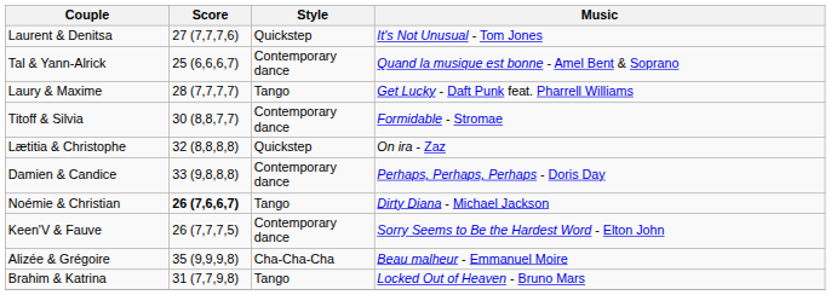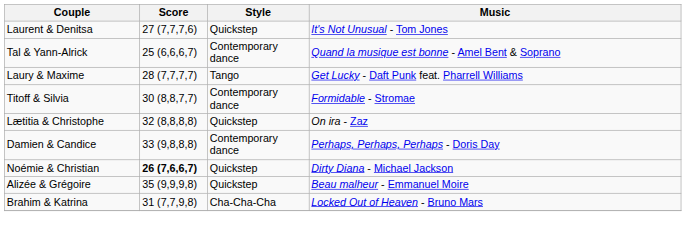 <table class="wikitable" style="width:80%;">
 <tr>
 <th style="width:20%;">Couple</th>
 <th style="width:10%;">Score</th>
 <th style="width:15%;">Style</th>
 <th style="width:60%;">Music</th>
 </tr>
 <tr>
 <td>Laurent & Denitsa</td>
 <td>27 (7,7,7,6)</td>
 <td>Quickstep</td>
 <td><em><a href='#'>It's Not Unusual</a></em> - <a href='#'>Tom Jones</a></td>
 </tr>
 <tr>
 <td>Tal & Yann-Alrick</td>
 <td>25 (6,6,6,7)</td>
 <td>Contemporary dance</td>
 <td><em><a href='#'>Quand la musique est bonne</a></em> - <a href='#'>Amel Bent</a> & <a href='#'>Soprano</a></td>
 </tr>
 <tr>
 <td>Laury & Maxime</td>
 <td>28 (7,7,7,7)</td>
 <td>Tango</td>
 <td><em><a href='#'>Get Lucky</a></em> - <a href='#'>Daft Punk</a> feat. <a href='#'>Pharrell Williams</a></td>
 </tr>
 <tr>
 <td>Titoff & Silvia</td>
 <td>30 (8,8,7,7)</td>
 <td>Contemporary dance</td>
 <td><em><a href='#'>Formidable</a></em> - <a href='#'>Stromae</a></td>
 </tr>
 <tr>
 <td>Lætitia & Christophe</td>
 <td>32 (8,8,8,8)</td>
 <td>Quickstep</td>
 <td><em>On ira</em> - <a href='#'>Zaz</a></td>
 </tr>
 <tr>
 <td>Damien & Candice</td>
 <td>33 (9,8,8,8)</td>
 <td>Contemporary dance</td>
 <td><em><a href='#'>Perhaps, Perhaps, Perhaps</a></em> - <a href='#'>Doris Day</a></td>
 </tr>
 <tr>
 <td>Noémie & Christian</td>
 <td><strong>26 (7,6,6,7)</strong></td>
-<td>Tango</td>
+<td>Quickstep</td>
 <td><em><a href='#'>Dirty Diana</a></em> - <a href='#'>Michael Jackson</a></td>
-</tr>
-<tr>
-<td>Keen'V & Fauve</td>
-<td>26 (7,7,7,5)</td>
-<td>Contemporary dance</td>
-<td><em><a href='#'>Sorry Seems to Be the Hardest Word</a></em> - <a href='#'>Elton John</a></td>
 </tr>
 <tr>
 <td>Alizée & Grégoire</td>
 <td>35 (9,9,9,8)</td>
-<td>Cha-Cha-Cha</td>
+<td>Quickstep</td>
 <td><em><a href='#'>Beau malheur</a></em> - <a href='#'>Emmanuel Moire</a></td>
 </tr>
 <tr>
 <td>Brahim & Katrina</td>
 <td>31 (7,7,9,8)</td>
-<td>Tango</td>
+<td>Cha-Cha-Cha</td>
 <td><em><a href='#'>Locked Out of Heaven</a></em> - <a href='#'>Bruno Mars</a></td>
 </tr>
 <tr>
 </tr>
 </table>
